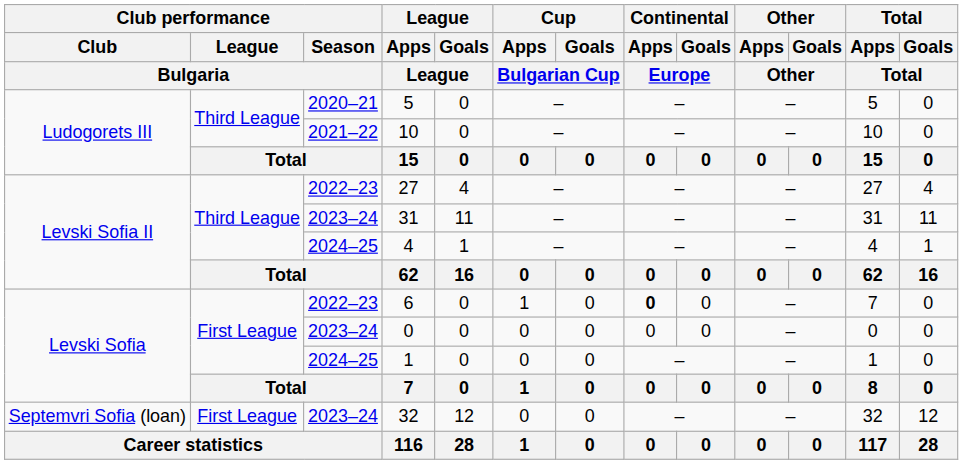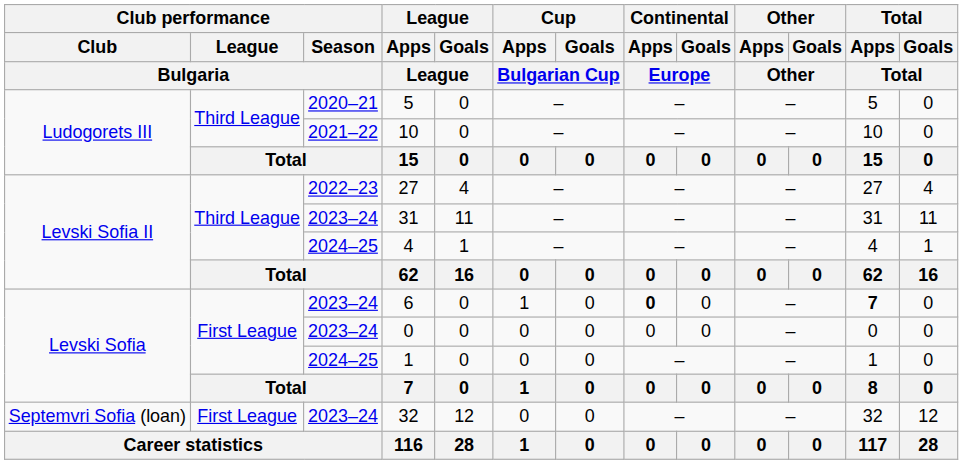 <table class="wikitable" style="text-align: center">
 <tr>
 <th colspan="3">Club performance</th>
 <th colspan="2">League</th>
 <th colspan="2">Cup</th>
 <th colspan="2">Continental</th>
 <th colspan="2">Other</th>
 <th colspan="3">Total</th>
 </tr>
 <tr>
 <th>Club</th>
 <th>League</th>
 <th>Season</th>
 <th>Apps</th>
 <th>Goals</th>
 <th>Apps</th>
 <th>Goals</th>
 <th>Apps</th>
 <th>Goals</th>
 <th>Apps</th>
 <th>Goals</th>
 <th>Apps</th>
 <th>Goals</th>
 </tr>
 <tr>
 <th colspan="3">Bulgaria</th>
 <th colspan="2">League</th>
 <th colspan="2"><a href='#'>Bulgarian Cup</a></th>
 <th colspan="2"><a href='#'>Europe</a></th>
 <th colspan="2">Other</th>
 <th colspan="2">Total</th>
 </tr>
 <tr>
 <td rowspan="3" valign="center"><a href='#'>Ludogorets III</a></td>
 <td rowspan="2"><a href='#'>Third League</a></td>
 <td><a href='#'>2020–21</a></td>
 <td>5</td>
 <td>0</td>
 <td colspan="2">–</td>
 <td colspan="2">–</td>
 <td colspan="2">–</td>
 <td>5</td>
 <td>0</td>
 </tr>
 <tr>
 <td><a href='#'>2021–22</a></td>
 <td>10</td>
 <td>0</td>
 <td colspan="2">–</td>
 <td colspan="2">–</td>
 <td colspan="2">–</td>
 <td>10</td>
 <td>0</td>
 </tr>
 <tr>
 <th colspan="2">Total</th>
 <th>15</th>
 <th>0</th>
 <th>0</th>
 <th>0</th>
 <th>0</th>
 <th>0</th>
 <th>0</th>
 <th>0</th>
 <th>15</th>
 <th>0</th>
 </tr>
 <tr>
 <td rowspan="4" valign="center"><a href='#'>Levski Sofia II</a></td>
 <td rowspan="3"><a href='#'>Third League</a></td>
 <td><a href='#'>2022–23</a></td>
 <td>27</td>
 <td>4</td>
 <td colspan="2">–</td>
 <td colspan="2">–</td>
 <td colspan="2">–</td>
 <td>27</td>
 <td>4</td>
 </tr>
 <tr>
 <td><a href='#'>2023–24</a></td>
 <td>31</td>
 <td>11</td>
 <td colspan="2">–</td>
 <td colspan="2">–</td>
 <td colspan="2">–</td>
 <td>31</td>
 <td>11</td>
 </tr>
 <tr>
 <td><a href='#'>2024–25</a></td>
 <td>4</td>
 <td>1</td>
 <td colspan="2">–</td>
 <td colspan="2">–</td>
 <td colspan="2">–</td>
 <td>4</td>
 <td>1</td>
 </tr>
 <tr>
 <th colspan="2">Total</th>
 <th>62</th>
 <th>16</th>
 <th>0</th>
 <th>0</th>
 <th>0</th>
 <th>0</th>
 <th>0</th>
 <th>0</th>
 <th>62</th>
 <th>16</th>
 </tr>
 <tr>
 <td rowspan="4"><a href='#'>Levski Sofia</a></td>
 <td rowspan="3"><a href='#'>First League</a></td>
-<td><a href='#'>2022–23</a></td>
+<td><a href='#'>2023–24</a></td>
 <td>6</td>
 <td>0</td>
 <td>1</td>
 <td>0</td>
 <td 0><strong>0</strong></td>
 <td>0</td>
 <td colspan="2">–</td>
-<td>7</td>
+<td><strong>7</strong></td>
 <td>0</td>
 </tr>
 <tr>
 <td><a href='#'>2023–24</a></td>
 <td>0</td>
 <td>0</td>
 <td>0</td>
 <td>0</td>
 <td 0>0</td>
 <td>0</td>
 <td colspan="2">–</td>
 <td>0</td>
 <td>0</td>
 </tr>
 <tr>
 <td><a href='#'>2024–25</a></td>
 <td>1</td>
 <td>0</td>
 <td>0</td>
 <td>0</td>
 <td colspan="2">–</td>
 <td colspan="2">–</td>
 <td>1</td>
 <td>0</td>
 </tr>
 <tr>
 <th colspan="2">Total</th>
 <th>7</th>
 <th>0</th>
 <th>1</th>
 <th>0</th>
 <th>0</th>
 <th>0</th>
 <th>0</th>
 <th>0</th>
 <th>8</th>
 <th>0</th>
 </tr>
 <tr>
 <td rowspan="1"><a href='#'>Septemvri Sofia</a> (loan)</td>
 <td rowspan="1"><a href='#'>First League</a></td>
 <td><a href='#'>2023–24</a></td>
 <td>32</td>
 <td>12</td>
 <td>0</td>
 <td>0</td>
 <td colspan="2">–</td>
 <td colspan="2">–</td>
 <td>32</td>
 <td>12</td>
 </tr>
 <tr>
 <th colspan="3">Career statistics</th>
 <th>116</th>
 <th>28</th>
 <th>1</th>
 <th>0</th>
 <th>0</th>
 <th>0</th>
 <th>0</th>
 <th>0</th>
 <th>117</th>
 <th>28</th>
 </tr>
 </table>
